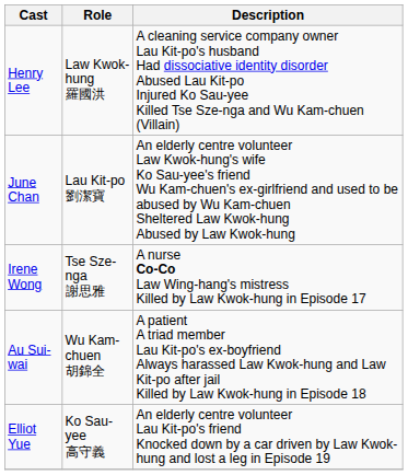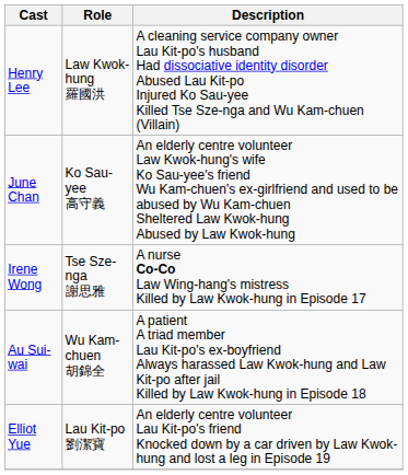 <table class="wikitable" width="55%">
 <tr>
 <th>Cast</th>
 <th>Role</th>
 <th>Description</th>
 </tr>
 <tr>
 <td><a href='#'>Henry Lee</a></td>
 <td>Law Kwok-hung<br>羅國洪</td>
 <td>A cleaning service company owner<br>Lau Kit-po's husband<br>Had <a href='#'>dissociative identity disorder</a><br>Abused Lau Kit-po<br>Injured Ko Sau-yee<br>Killed Tse Sze-nga and Wu Kam-chuen<br>(Villain)</td>
 </tr>
 <tr>
 <td><a href='#'>June Chan</a></td>
-<td>Lau Kit-po<br>劉潔寶</td>
+<td>Ko Sau-yee<br>高守義</td>
 <td>An elderly centre volunteer<br>Law Kwok-hung's wife<br>Ko Sau-yee's friend<br>Wu Kam-chuen's ex-girlfriend and used to be abused by Wu Kam-chuen<br>Sheltered Law Kwok-hung<br>Abused by Law Kwok-hung</td>
 </tr>
 <tr>
 <td><a href='#'>Irene Wong</a></td>
 <td>Tse Sze-nga<br>謝思雅</td>
 <td>A nurse<br><strong>Co-Co</strong><br>Law Wing-hang's mistress<br>Killed by Law Kwok-hung in Episode 17</td>
 </tr>
 <tr>
 <td><a href='#'>Au Sui-wai</a></td>
 <td>Wu Kam-chuen<br>胡錦全</td>
 <td>A patient<br>A triad member<br>Lau Kit-po's ex-boyfriend<br>Always harassed Law Kwok-hung and Law Kit-po after jail<br>Killed by Law Kwok-hung in Episode 18<br></td>
 </tr>
 <tr>
 <td><a href='#'>Elliot Yue</a></td>
-<td>Ko Sau-yee<br>高守義</td>
+<td>Lau Kit-po<br>劉潔寶</td>
 <td>An elderly centre volunteer<br>Lau Kit-po's friend<br>Knocked down by a car driven by Law Kwok-hung and lost a leg in Episode 19</td>
 </tr>
 <tr>
 </tr>
 </table>
